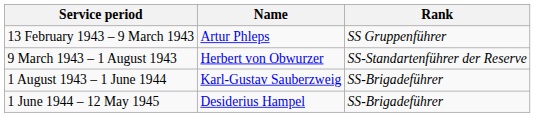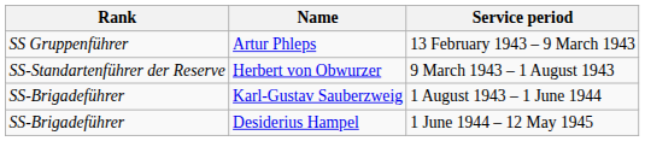 <table class="wikitable">
 <tr>
+<th>Rank</th>
+<th>Name</th>
 <th>Service period</th>
-<th>Name</th>
-<th>Rank</th>
 </tr>
 <tr>
+<td><em>SS Gruppenführer</em></td>
+<td><a href='#'>Artur Phleps</a></td>
 <td>13 February 1943 – 9 March 1943</td>
-<td><a href='#'>Artur Phleps</a></td>
-<td><em>SS Gruppenführer</em></td>
 </tr>
 <tr>
+<td><em>SS-Standartenführer der Reserve</em></td>
+<td><a href='#'>Herbert von Obwurzer</a></td>
 <td>9 March 1943 – 1 August 1943</td>
-<td><a href='#'>Herbert von Obwurzer</a></td>
-<td><em>SS-Standartenführer der Reserve</em></td>
 </tr>
 <tr>
+<td><em>SS-Brigadeführer</em></td>
+<td><a href='#'>Karl-Gustav Sauberzweig</a></td>
 <td>1 August 1943 – 1 June 1944</td>
-<td><a href='#'>Karl-Gustav Sauberzweig</a></td>
-<td><em>SS-Brigadeführer</em></td>
 </tr>
 <tr>
+<td><em>SS-Brigadeführer</em></td>
+<td><a href='#'>Desiderius Hampel</a></td>
 <td>1 June 1944 – 12 May 1945</td>
-<td><a href='#'>Desiderius Hampel</a></td>
-<td><em>SS-Brigadeführer</em></td>
 </tr>
 </table>
